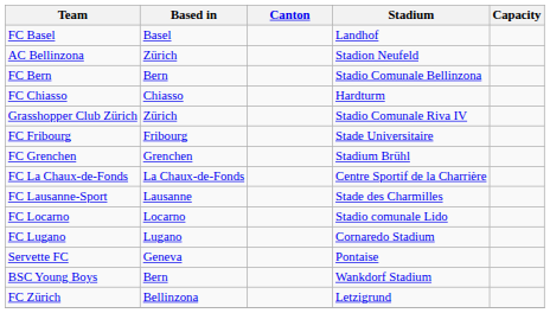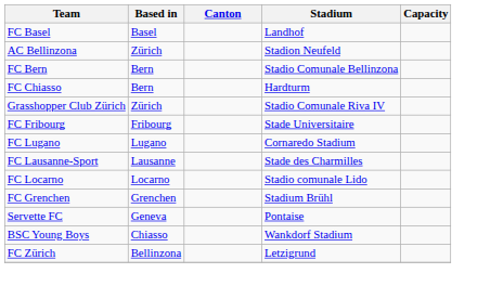 <table class="wikitable sortable" style="text-align: left;">
 <tr>
 <th>Team</th>
 <th>Based in</th>
 <th width="100"><a href='#'>Canton</a></th>
 <th>Stadium</th>
 <th>Capacity</th>
 </tr>
 <tr>
 <td><a href='#'>FC Basel</a></td>
 <td><a href='#'>Basel</a></td>
 <td></td>
 <td><a href='#'>Landhof</a></td>
 <td></td>
 </tr>
 <tr>
 <td><a href='#'>AC Bellinzona</a></td>
 <td><a href='#'>Zürich</a></td>
 <td></td>
 <td><a href='#'>Stadion Neufeld</a></td>
 <td></td>
 </tr>
 <tr>
 <td><a href='#'>FC Bern</a></td>
 <td><a href='#'>Bern</a></td>
 <td></td>
 <td><a href='#'>Stadio Comunale Bellinzona</a></td>
 <td></td>
 </tr>
 <tr>
 <td><a href='#'>FC Chiasso</a></td>
-<td><a href='#'>Chiasso</a></td>
+<td><a href='#'>Bern</a></td>
 <td></td>
 <td><a href='#'>Hardturm</a></td>
 <td></td>
 </tr>
 <tr>
 <td><a href='#'>Grasshopper Club Zürich</a></td>
 <td><a href='#'>Zürich</a></td>
 <td></td>
 <td><a href='#'>Stadio Comunale Riva IV</a></td>
 <td></td>
 </tr>
 <tr>
 <td><a href='#'>FC Fribourg</a></td>
 <td><a href='#'>Fribourg</a></td>
 <td></td>
 <td><a href='#'>Stade Universitaire</a></td>
 <td></td>
 </tr>
 <tr>
-<td><a href='#'>FC Grenchen</a></td>
-<td><a href='#'>Grenchen</a></td>
+<td><a href='#'>FC Lugano</a></td>
+<td><a href='#'>Lugano</a></td>
 <td></td>
-<td><a href='#'>Stadium Brühl</a></td>
-<td></td>
-</tr>
-<tr>
-<td><a href='#'>FC La Chaux-de-Fonds</a></td>
-<td><a href='#'>La Chaux-de-Fonds</a></td>
-<td></td>
-<td><a href='#'>Centre Sportif de la Charrière</a></td>
+<td><a href='#'>Cornaredo Stadium</a></td>
 <td></td>
 </tr>
 <tr>
 <td><a href='#'>FC Lausanne-Sport</a></td>
 <td><a href='#'>Lausanne</a></td>
 <td></td>
 <td><a href='#'>Stade des Charmilles</a></td>
 <td></td>
 </tr>
 <tr>
 <td><a href='#'>FC Locarno</a></td>
 <td><a href='#'>Locarno</a></td>
 <td></td>
 <td><a href='#'>Stadio comunale Lido</a></td>
 <td></td>
 </tr>
 <tr>
-<td><a href='#'>FC Lugano</a></td>
-<td><a href='#'>Lugano</a></td>
+<td><a href='#'>FC Grenchen</a></td>
+<td><a href='#'>Grenchen</a></td>
 <td></td>
-<td><a href='#'>Cornaredo Stadium</a></td>
+<td><a href='#'>Stadium Brühl</a></td>
 <td></td>
 </tr>
 <tr>
 <td><a href='#'>Servette FC</a></td>
 <td><a href='#'>Geneva</a></td>
 <td></td>
 <td><a href='#'>Pontaise</a></td>
 <td></td>
 </tr>
 <tr>
 <td><a href='#'>BSC Young Boys</a></td>
-<td><a href='#'>Bern</a></td>
+<td><a href='#'>Chiasso</a></td>
 <td></td>
 <td><a href='#'>Wankdorf Stadium</a></td>
 <td></td>
 </tr>
 <tr>
 <td><a href='#'>FC Zürich</a></td>
 <td><a href='#'>Bellinzona</a></td>
 <td></td>
 <td><a href='#'>Letzigrund</a></td>
 <td></td>
 </tr>
 <tr>
 </tr>
 </table>
